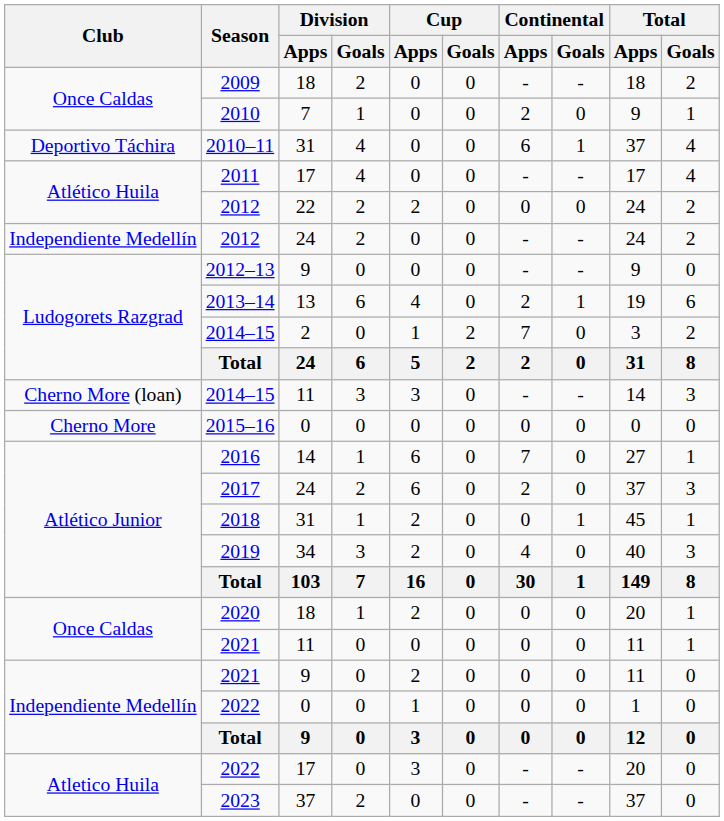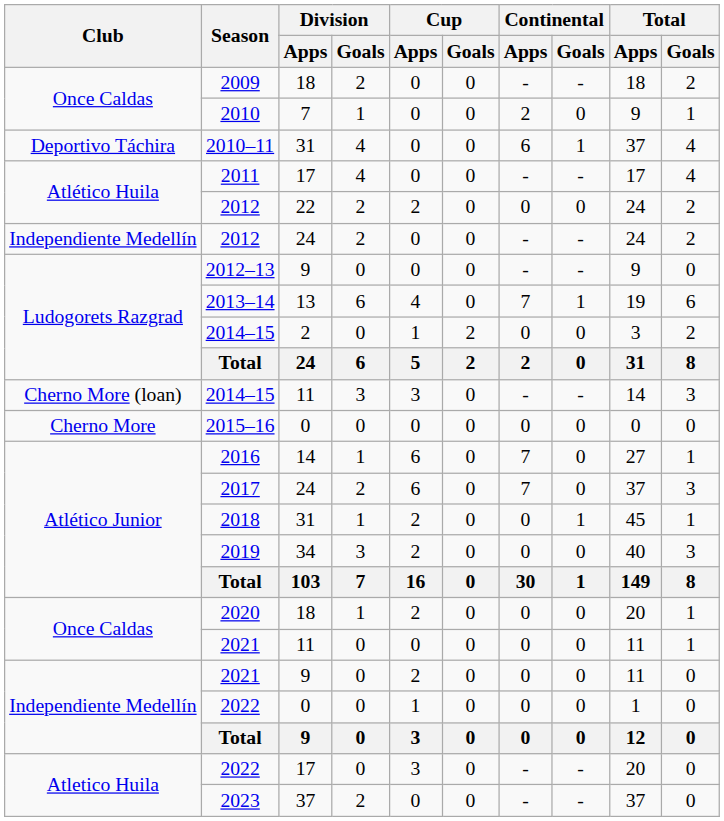 <table class="wikitable" style="text-align: center;">
 <tr>
 <th rowspan="2">Club</th>
 <th rowspan="2">Season</th>
 <th colspan="2">Division</th>
 <th colspan="2">Cup</th>
 <th colspan="2">Continental</th>
 <th colspan="2">Total</th>
 </tr>
 <tr>
 <th>Apps</th>
 <th>Goals</th>
 <th>Apps</th>
 <th>Goals</th>
 <th>Apps</th>
 <th>Goals</th>
 <th>Apps</th>
 <th>Goals</th>
 </tr>
 <tr>
 <td rowspan="2" valign="center"><a href='#'>Once Caldas</a></td>
 <td><a href='#'>2009</a></td>
 <td>18</td>
 <td>2</td>
 <td>0</td>
 <td>0</td>
 <td>-</td>
 <td>-</td>
 <td>18</td>
 <td>2</td>
 </tr>
 <tr>
 <td><a href='#'>2010</a></td>
 <td>7</td>
 <td>1</td>
 <td>0</td>
 <td>0</td>
 <td>2</td>
 <td>0</td>
 <td>9</td>
 <td>1</td>
 </tr>
 <tr>
 <td rowspan="1" valign="center"><a href='#'>Deportivo Táchira</a></td>
 <td><a href='#'>2010–11</a></td>
 <td>31</td>
 <td>4</td>
 <td>0</td>
 <td>0</td>
 <td>6</td>
 <td>1</td>
 <td>37</td>
 <td>4</td>
 </tr>
 <tr>
 <td rowspan="2" valign="center"><a href='#'>Atlético Huila</a></td>
 <td><a href='#'>2011</a></td>
 <td>17</td>
 <td>4</td>
 <td>0</td>
 <td>0</td>
 <td>-</td>
 <td>-</td>
 <td>17</td>
 <td>4</td>
 </tr>
 <tr>
 <td><a href='#'>2012</a></td>
 <td>22</td>
 <td>2</td>
 <td>2</td>
 <td>0</td>
 <td>0</td>
 <td>0</td>
 <td>24</td>
 <td>2</td>
 </tr>
 <tr>
 <td rowspan="1" valign="center"><a href='#'>Independiente Medellín</a></td>
 <td><a href='#'>2012</a></td>
 <td>24</td>
 <td>2</td>
 <td>0</td>
 <td>0</td>
 <td>-</td>
 <td>-</td>
 <td>24</td>
 <td>2</td>
 </tr>
 <tr>
 <td rowspan="4" valign="center"><a href='#'>Ludogorets Razgrad</a></td>
 <td><a href='#'>2012–13</a></td>
 <td>9</td>
 <td>0</td>
 <td>0</td>
 <td>0</td>
 <td>-</td>
 <td>-</td>
 <td>9</td>
 <td>0</td>
 </tr>
 <tr>
 <td><a href='#'>2013–14</a></td>
 <td>13</td>
 <td>6</td>
 <td>4</td>
 <td>0</td>
-<td>2</td>
+<td>7</td>
 <td>1</td>
 <td>19</td>
 <td>6</td>
 </tr>
 <tr>
 <td><a href='#'>2014–15</a></td>
 <td>2</td>
 <td>0</td>
 <td>1</td>
 <td>2</td>
-<td>7</td>
+<td>0</td>
 <td>0</td>
 <td>3</td>
 <td>2</td>
 </tr>
 <tr>
 <th>Total</th>
 <th>24</th>
 <th>6</th>
 <th>5</th>
 <th>2</th>
 <th>2</th>
 <th>0</th>
 <th>31</th>
 <th>8</th>
 </tr>
 <tr>
 <td rowspan="1" valign="center"><a href='#'>Cherno More</a> (loan)</td>
 <td><a href='#'>2014–15</a></td>
 <td>11</td>
 <td>3</td>
 <td>3</td>
 <td>0</td>
 <td>-</td>
 <td>-</td>
 <td>14</td>
 <td>3</td>
 </tr>
 <tr>
 <td rowspan="1" valign="center"><a href='#'>Cherno More</a></td>
 <td><a href='#'>2015–16</a></td>
 <td>0</td>
 <td>0</td>
 <td>0</td>
 <td>0</td>
 <td>0</td>
 <td>0</td>
 <td>0</td>
 <td>0</td>
 </tr>
 <tr>
 <td rowspan="5" valign="center"><a href='#'>Atlético Junior</a></td>
 <td><a href='#'>2016</a></td>
 <td>14</td>
 <td>1</td>
 <td>6</td>
 <td>0</td>
 <td>7</td>
 <td>0</td>
 <td>27</td>
 <td>1</td>
 </tr>
 <tr>
 <td><a href='#'>2017</a></td>
 <td>24</td>
 <td>2</td>
 <td>6</td>
 <td>0</td>
-<td>2</td>
+<td>7</td>
 <td>0</td>
 <td>37</td>
 <td>3</td>
 </tr>
 <tr>
 <td><a href='#'>2018</a></td>
 <td>31</td>
 <td>1</td>
 <td>2</td>
 <td>0</td>
 <td>0</td>
 <td>1</td>
 <td>45</td>
 <td>1</td>
 </tr>
 <tr>
 <td><a href='#'>2019</a></td>
 <td>34</td>
 <td>3</td>
 <td>2</td>
 <td>0</td>
-<td>4</td>
+<td>0</td>
 <td>0</td>
 <td>40</td>
 <td>3</td>
 </tr>
 <tr>
 <th>Total</th>
 <th>103</th>
 <th>7</th>
 <th>16</th>
 <th>0</th>
 <th>30</th>
 <th>1</th>
 <th>149</th>
 <th>8</th>
 </tr>
 <tr>
 <td rowspan="2" valign="center"><a href='#'>Once Caldas</a></td>
 <td><a href='#'>2020</a></td>
 <td>18</td>
 <td>1</td>
 <td>2</td>
 <td>0</td>
 <td>0</td>
 <td>0</td>
 <td>20</td>
 <td>1</td>
 </tr>
 <tr>
 <td><a href='#'>2021</a></td>
 <td>11</td>
 <td>0</td>
 <td>0</td>
 <td>0</td>
 <td>0</td>
 <td>0</td>
 <td>11</td>
 <td>1</td>
 </tr>
 <tr>
 <td rowspan = "3" valign = "center"><a href='#'>Independiente Medellín</a></td>
 <td><a href='#'>2021</a></td>
 <td>9</td>
 <td>0</td>
 <td>2</td>
 <td>0</td>
 <td>0</td>
 <td>0</td>
 <td>11</td>
 <td>0</td>
 </tr>
 <tr>
 <td><a href='#'>2022</a></td>
 <td>0</td>
 <td>0</td>
 <td>1</td>
 <td>0</td>
 <td>0</td>
 <td>0</td>
 <td>1</td>
 <td>0</td>
 </tr>
 <tr>
 <th>Total</th>
 <th>9</th>
 <th>0</th>
 <th>3</th>
 <th>0</th>
 <th>0</th>
 <th>0</th>
 <th>12</th>
 <th>0</th>
 </tr>
 <tr>
 <td rowspan = "2" valign = "center"><a href='#'>Atletico Huila</a></td>
 <td><a href='#'>2022</a></td>
 <td>17</td>
 <td>0</td>
 <td>3</td>
 <td>0</td>
 <td>-</td>
 <td>-</td>
 <td>20</td>
 <td>0</td>
 </tr>
 <tr>
 <td><a href='#'>2023</a></td>
 <td>37</td>
 <td>2</td>
 <td>0</td>
 <td>0</td>
 <td>-</td>
 <td>-</td>
 <td>37</td>
 <td>0</td>
 </tr>
 </table>
